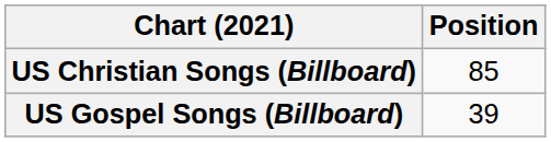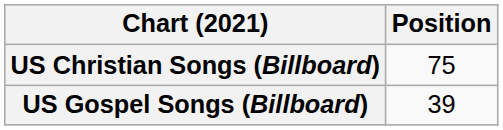 <table class="wikitable plainrowheaders sortable" style="text-align:center">
 <tr>
 <th scope="col">Chart (2021)</th>
 <th scope="col">Position</th>
 </tr>
 <tr>
 <th scope="row">US Christian Songs (<em>Billboard</em>)</th>
-<td>85</td>
+<td>75</td>
 </tr>
 <tr>
 <th scope="row">US Gospel Songs (<em>Billboard</em>)</th>
 <td>39</td>
 </tr>
 </table>
